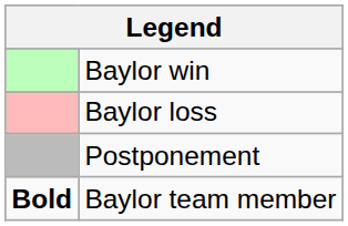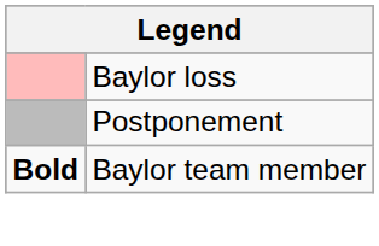 <table class="wikitable" style="font-size:90%">
 <tr>
 <th colspan="2">Legend</th>
-</tr>
-<tr>
-<td bgcolor="#bbffbb"> </td>
-<td>Baylor win</td>
 </tr>
 <tr>
 <td bgcolor="#ffbbbb"> </td>
 <td>Baylor loss</td>
 </tr>
 <tr>
 <td bgcolor="#bbbbbb"> </td>
 <td>Postponement</td>
 </tr>
 <tr>
 <td><strong>Bold</strong></td>
 <td>Baylor team member</td>
 </tr>
 </table>
